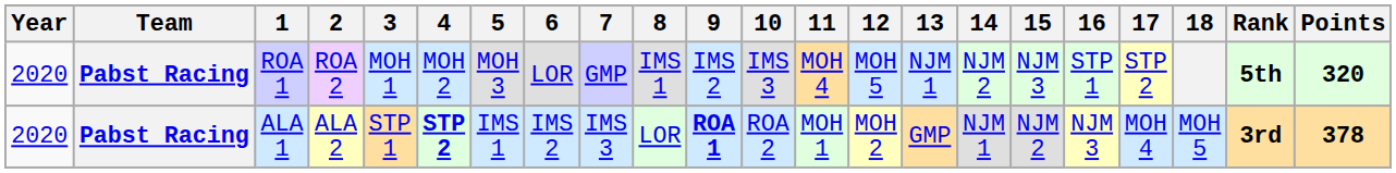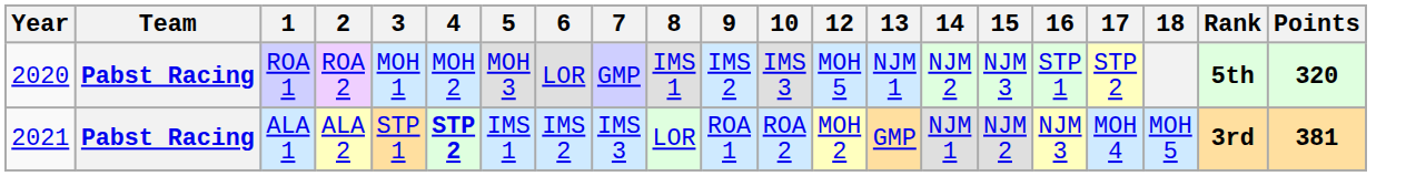 <table class="wikitable" style="text-align:center; font-size:85%">
 <tr>
 <th>Year</th>
 <th>Team</th>
 <th>1</th>
 <th>2</th>
 <th>3</th>
 <th>4</th>
 <th>5</th>
 <th>6</th>
 <th>7</th>
 <th>8</th>
 <th>9</th>
 <th>10</th>
-<th>11</th>
 <th>12</th>
 <th>13</th>
 <th>14</th>
 <th>15</th>
 <th>16</th>
 <th>17</th>
 <th>18</th>
 <th>Rank</th>
 <th>Points</th>
 </tr>
 <tr>
 <td><a href='#'>2020</a></td>
 <th nowrap><a href='#'>Pabst Racing</a></th>
 <td style=background:#CFCFFF><a href='#'>ROA<br>1</a><br></td>
 <td style=background:#EFCFFF><a href='#'>ROA<br>2</a><br></td>
 <td style=background:#CFEAFF><a href='#'>MOH<br>1</a><br></td>
 <td style=background:#CFEAFF><a href='#'>MOH<br>2</a><br></td>
 <td style=background:#DFDFDF><a href='#'>MOH<br>3</a><br></td>
 <td style=background:#DFDFDF><a href='#'>LOR</a><br></td>
 <td style=background:#CFCFFF><a href='#'>GMP</a><br></td>
 <td style=background:#DFDFDF><a href='#'>IMS<br>1</a><br></td>
 <td style=background:#CFEAFF><a href='#'>IMS<br>2</a><br></td>
 <td style=background:#DFDFDF><a href='#'>IMS<br>3</a><br></td>
-<td style=background:#FFDF9F><a href='#'>MOH<br>4</a><br></td>
 <td style=background:#CFEAFF><a href='#'>MOH<br>5</a><br></td>
 <td style=background:#CFEAFF><a href='#'>NJM<br>1</a><br></td>
 <td style=background:#DFFFDF><a href='#'>NJM<br>2</a><br></td>
 <td style=background:#DFFFDF><a href='#'>NJM<br>3</a><br></td>
 <td style=background:#DFFFDF><a href='#'>STP<br>1</a><br></td>
 <td style=background:#FFFFBF><a href='#'>STP<br>2</a><br></td>
 <th></th>
 <th style="background:#DFFFDF;">5th</th>
 <th style="background:#DFFFDF;">320</th>
 </tr>
 <tr>
-<td><a href='#'>2020</a></td>
+<td><a href='#'>2021</a></td>
 <th nowrap><a href='#'>Pabst Racing</a></th>
 <td style=background:#CFEAFF><a href='#'>ALA<br>1</a><br></td>
 <td style=background:#FFFFBF><a href='#'>ALA<br>2</a><br></td>
 <td style=background:#FFDF9F><a href='#'>STP<br>1</a><br></td>
 <td style=background:#DFFFDF><strong><a href='#'>STP<br>2</a><br></strong></td>
 <td style=background:#CFEAFF><a href='#'>IMS<br>1</a><br></td>
 <td style=background:#CFEAFF><a href='#'>IMS<br>2</a><br></td>
 <td style=background:#CFEAFF><a href='#'>IMS<br>3</a><br></td>
 <td style=background:#DFFFDF><a href='#'>LOR</a><br></td>
-<td style=background:#CFEAFF><strong><a href='#'>ROA<br>1</a><br></strong></td>
+<td style=background:#CFEAFF><a href='#'>ROA<br>1</a><br></td>
 <td style=background:#CFEAFF><a href='#'>ROA<br>2</a><br></td>
-<td style=background:#DFFFDF><a href='#'>MOH<br>1</a><br></td>
 <td style=background:#FFFFBF><a href='#'>MOH<br>2</a><br></td>
 <td style=background:#FFDF9F><a href='#'>GMP</a><br></td>
 <td style=background:#DFDFDF><a href='#'>NJM<br>1</a><br></td>
 <td style=background:#DFDFDF><a href='#'>NJM<br>2</a><br></td>
 <td style=background:#FFFFBF><a href='#'>NJM<br>3</a><br></td>
 <td style=background:#CFEAFF><a href='#'>MOH<br>4</a><br></td>
 <td style=background:#CFEAFF><a href='#'>MOH<br>5</a><br></td>
 <th style=background:#FFDF9F>3rd</th>
-<th style=background:#FFDF9F>378</th>
+<th style=background:#FFDF9F>381</th>
 </tr>
 </table>
